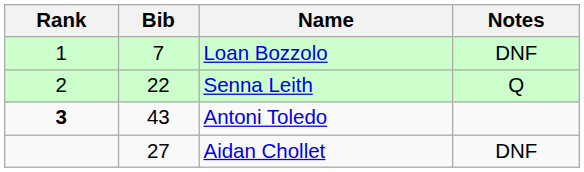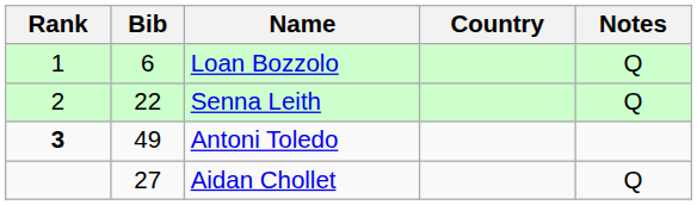 <table class="wikitable" style="text-align:center; width:450px">
 <tr>
 <th>Rank</th>
 <th>Bib</th>
 <th>Name</th>
+<th>Country</th>
 <th>Notes</th>
 </tr>
 <tr bgcolor=ccffcc>
 <td>1</td>
-<td>7</td>
+<td>6</td>
 <td align=left><a href='#'>Loan Bozzolo</a></td>
-<td>DNF</td>
+<td align=left></td>
+<td>Q</td>
 </tr>
 <tr bgcolor=ccffcc>
 <td>2</td>
 <td>22</td>
 <td align=left><a href='#'>Senna Leith</a></td>
+<td align=left></td>
 <td>Q</td>
 </tr>
 <tr>
 <td><strong>3</strong></td>
-<td>43</td>
+<td>49</td>
 <td align=left><a href='#'>Antoni Toledo</a></td>
+<td align=left></td>
 <td></td>
 </tr>
 <tr>
 <td></td>
 <td>27</td>
 <td align=left><a href='#'>Aidan Chollet</a></td>
-<td>DNF</td>
+<td align=left></td>
+<td>Q</td>
 </tr>
 </table>
